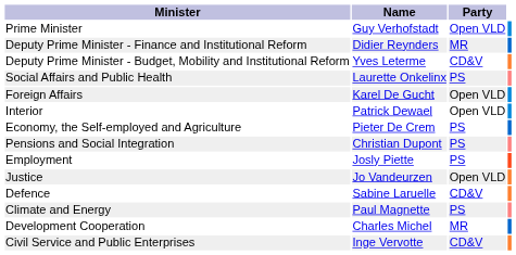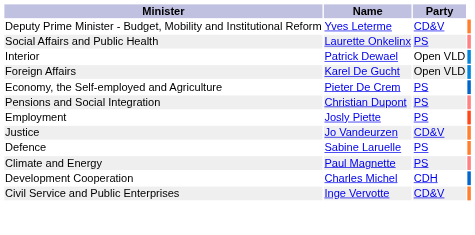 <table class="toccolours" style="margin-bottom: 1em;">
 <tr style="background-color:#C0C0E0">
 <th>Minister</th>
 <th>Name</th>
 <th>Party</th>
-</tr>
-<tr>
-<td>Prime Minister</td>
-<td><a href='#'>Guy Verhofstadt</a></td>
-<td><a href='#'>Open VLD</a></td>
-<td style="width: 3px; background-color: #0087DC;"></td>
-</tr>
-<tr style="background-color:#efefef">
-<td>Deputy Prime Minister - Finance and Institutional Reform</td>
-<td><a href='#'>Didier Reynders</a></td>
-<td><a href='#'>MR</a></td>
-<td style="width: 3px; background-color: #0066CC;"></td>
 </tr>
 <tr>
 <td>Deputy Prime Minister - Budget, Mobility and Institutional Reform</td>
 <td><a href='#'>Yves Leterme</a></td>
 <td><a href='#'>CD&V</a></td>
 <td style="width: 3px; background-color: #FF7F2E;"></td>
 </tr>
 <tr style="background-color:#efefef">
 <td>Social Affairs and Public Health</td>
 <td><a href='#'>Laurette Onkelinx</a></td>
 <td><a href='#'>PS</a></td>
 <td style="width: 3px; background-color: #FF8080;"></td>
 </tr>
+<tr>
+<td>Interior</td>
+<td><a href='#'>Patrick Dewael</a></td>
+<td>Open VLD</td>
+<td style="width: 3px; background-color: #0087DC;"></td>
+</tr>
 <tr style="background-color:#efefef">
 <td>Foreign Affairs</td>
 <td><a href='#'>Karel De Gucht</a></td>
-<td>Open VLD</td>
-<td style="width: 3px; background-color: #0087DC;"></td>
-</tr>
-<tr>
-<td>Interior</td>
-<td><a href='#'>Patrick Dewael</a></td>
 <td>Open VLD</td>
 <td style="width: 3px; background-color: #0087DC;"></td>
 </tr>
 <tr>
 <td>Economy, the Self-employed and Agriculture</td>
 <td><a href='#'>Pieter De Crem</a></td>
 <td><a href='#'>PS</a></td>
 <td style="width: 3px; background-color: #0066CC;"></td>
 </tr>
 <tr style="background-color:#efefef">
 <td>Pensions and Social Integration</td>
 <td><a href='#'>Christian Dupont</a></td>
 <td><a href='#'>PS</a></td>
 <td style="width: 3px; background-color: #FF8080;"></td>
 </tr>
 <tr>
 <td>Employment</td>
 <td><a href='#'>Josly Piette</a></td>
 <td><a href='#'>PS</a></td>
 <td style="width: 3px; background-color: #FF4719;"></td>
 </tr>
 <tr style="background-color:#efefef">
 <td>Justice</td>
 <td><a href='#'>Jo Vandeurzen</a></td>
-<td>Open VLD</td>
+<td><a href='#'>CD&V</a></td>
 <td style="width: 3px; background-color: #FF7F2E;"></td>
 </tr>
 <tr>
 <td>Defence</td>
 <td><a href='#'>Sabine Laruelle</a></td>
-<td><a href='#'>CD&V</a></td>
+<td><a href='#'>PS</a></td>
 <td style="width: 3px; background-color: #FF7F2E;"></td>
 </tr>
 <tr style="background-color:#efefef">
 <td>Climate and Energy</td>
 <td><a href='#'>Paul Magnette</a></td>
 <td><a href='#'>PS</a></td>
 <td style="width: 3px; background-color: #FF8080;"></td>
 </tr>
 <tr>
 <td>Development Cooperation</td>
 <td><a href='#'>Charles Michel</a></td>
-<td><a href='#'>MR</a></td>
+<td><a href='#'>CDH</a></td>
 <td style="width: 3px; background-color: #0066CC;"></td>
 </tr>
 <tr style="background-color:#efefef">
 <td>Civil Service and Public Enterprises</td>
 <td><a href='#'>Inge Vervotte</a></td>
 <td><a href='#'>CD&V</a></td>
 <td style="width: 3px; background-color: #FF7F2E;"></td>
 </tr>
 </table>
